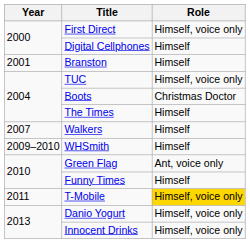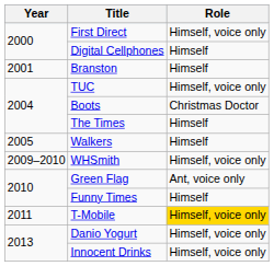 <table class="wikitable">
 <tr style="background:#b0c4de; text-align:center;">
 <th>Year</th>
 <th>Title</th>
 <th>Role</th>
 </tr>
 <tr>
 <td rowspan=2>2000</td>
 <td><a href='#'>First Direct</a></td>
 <td>Himself, voice only</td>
 </tr>
 <tr>
 <td><a href='#'>Digital Cellphones</a></td>
 <td>Himself</td>
 </tr>
 <tr>
 <td>2001</td>
 <td><a href='#'>Branston</a></td>
 <td>Himself</td>
 </tr>
 <tr>
 <td rowspan=3>2004</td>
 <td><a href='#'>TUC</a></td>
 <td>Himself, voice only</td>
 </tr>
 <tr>
 <td><a href='#'>Boots</a></td>
 <td>Christmas Doctor</td>
 </tr>
 <tr>
 <td><a href='#'>The Times</a></td>
 <td>Himself</td>
 </tr>
 <tr>
-<td>2007</td>
+<td>2005</td>
 <td><a href='#'>Walkers</a></td>
 <td>Himself</td>
 </tr>
 <tr>
 <td>2009–2010</td>
 <td><a href='#'>WHSmith</a></td>
-<td>Himself</td>
+<td>Himself, voice only</td>
 </tr>
 <tr>
 <td rowspan=2>2010</td>
 <td><a href='#'>Green Flag</a></td>
 <td>Ant, voice only</td>
 </tr>
 <tr>
 <td><a href='#'>Funny Times</a></td>
 <td>Himself</td>
 </tr>
 <tr>
 <td>2011</td>
 <td><a href='#'>T-Mobile</a></td>
 <td style="background: gold;">Himself, voice only</td>
 </tr>
 <tr>
 <td rowspan=2>2013</td>
 <td><a href='#'>Danio Yogurt</a></td>
 <td>Himself, voice only</td>
 </tr>
 <tr>
 <td><a href='#'>Innocent Drinks</a></td>
 <td>Himself, voice only</td>
 </tr>
 </table>
